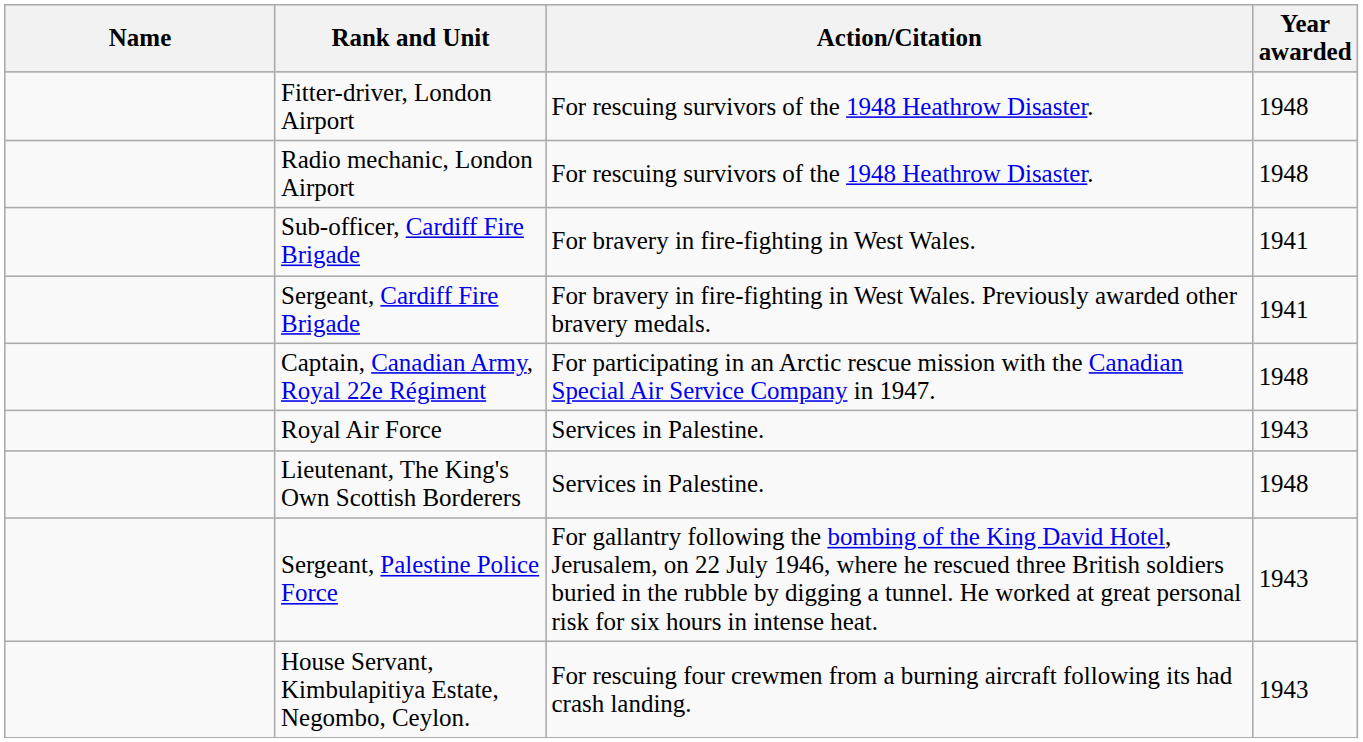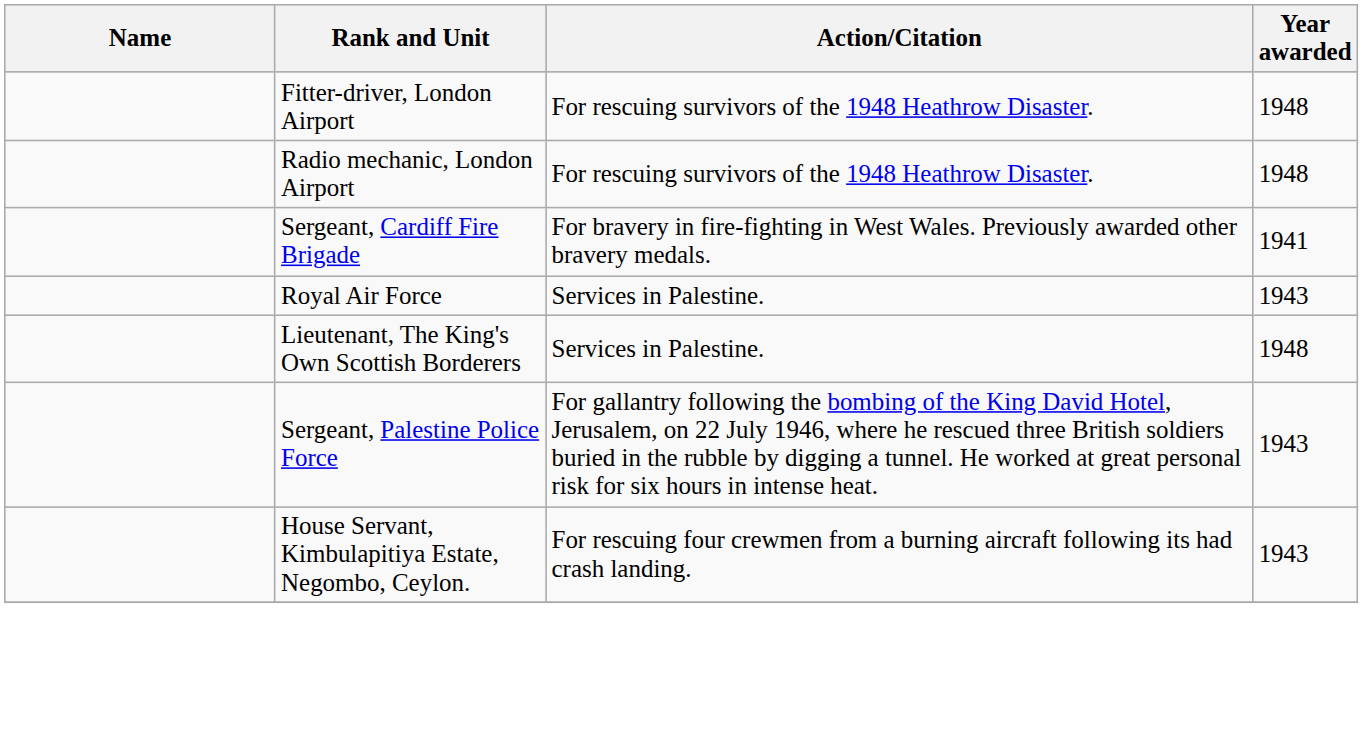 <table class="wikitable sortable">
 <tr>
 <th scope="col" width="20%">Name</th>
 <th scope="col" width="20%">Rank and Unit</th>
 <th>Action/Citation</th>
 <th scope="col" width="50">Year<br>awarded</th>
 </tr>
 <tr>
 <td></td>
 <td>Fitter-driver, London Airport</td>
 <td>For rescuing survivors of the <a href='#'>1948 Heathrow Disaster</a>.</td>
 <td>1948</td>
 </tr>
 <tr>
 <td></td>
 <td>Radio mechanic, London Airport</td>
 <td>For rescuing survivors of the <a href='#'>1948 Heathrow Disaster</a>.</td>
 <td>1948</td>
 </tr>
 <tr>
 <td></td>
-<td>Sub-officer, <a href='#'>Cardiff Fire Brigade</a></td>
-<td>For bravery in fire-fighting in West Wales.</td>
-<td>1941</td>
-</tr>
-<tr>
-<td></td>
 <td>Sergeant, <a href='#'>Cardiff Fire Brigade</a></td>
 <td>For bravery in fire-fighting in West Wales. Previously awarded other bravery medals.</td>
 <td>1941</td>
-</tr>
-<tr>
-<td></td>
-<td>Captain, <a href='#'>Canadian Army</a>, <a href='#'>Royal 22e Régiment</a></td>
-<td>For participating in an Arctic rescue mission with the <a href='#'>Canadian Special Air Service Company</a> in 1947.</td>
-<td>1948</td>
 </tr>
 <tr>
 <td></td>
 <td>Royal Air Force</td>
 <td>Services in Palestine.</td>
 <td>1943</td>
 </tr>
 <tr>
 <td></td>
 <td>Lieutenant, The King's Own Scottish Borderers</td>
 <td>Services in Palestine.</td>
 <td>1948</td>
 </tr>
 <tr>
 <td></td>
 <td>Sergeant, <a href='#'>Palestine Police Force</a></td>
 <td>For gallantry following the <a href='#'>bombing of the King David Hotel</a>, Jerusalem, on 22 July 1946, where he rescued three British soldiers buried in the rubble by digging a tunnel. He worked at great personal risk for six hours in intense heat.</td>
 <td>1943</td>
 </tr>
 <tr>
 <td></td>
 <td>House Servant, Kimbulapitiya Estate, Negombo, Ceylon.</td>
 <td>For rescuing four crewmen from a burning aircraft following its had crash landing.</td>
 <td>1943</td>
 </tr>
 <tr>
 </tr>
 </table>
